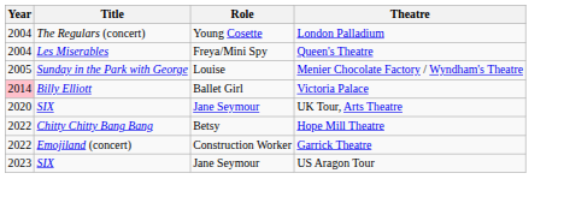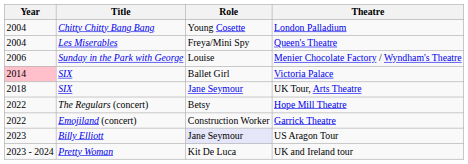 <table class="wikitable">
 <tr>
 <th>Year</th>
 <th>Title</th>
 <th>Role</th>
 <th>Theatre</th>
 </tr>
 <tr>
 <td>2004</td>
-<td><em>The Regulars</em> (concert)</td>
+<td><em><a href='#'>Chitty Chitty Bang Bang</a></em></td>
 <td>Young <a href='#'>Cosette</a></td>
 <td><a href='#'>London Palladium</a></td>
 </tr>
 <tr>
 <td>2004</td>
 <td><em><a href='#'>Les Miserables</a></em></td>
 <td>Freya/Mini Spy</td>
 <td><a href='#'>Queen's Theatre</a></td>
 </tr>
 <tr>
-<td>2005</td>
+<td>2006</td>
 <td><em><a href='#'>Sunday in the Park with George</a></em></td>
 <td>Louise</td>
 <td><a href='#'>Menier Chocolate Factory</a> / <a href='#'>Wyndham's Theatre</a></td>
 </tr>
 <tr>
 <td style="background: pink;">2014</td>
-<td><a href='#'><em>Billy Elliott</em></a></td>
+<td><em><a href='#'>SIX</a></em></td>
 <td>Ballet Girl</td>
 <td><a href='#'>Victoria Palace</a></td>
 </tr>
 <tr>
-<td>2020</td>
+<td>2018</td>
 <td><em><a href='#'>SIX</a></em></td>
 <td><a href='#'>Jane Seymour</a></td>
 <td>UK Tour, <a href='#'>Arts Theatre</a></td>
 </tr>
 <tr>
 <td>2022</td>
-<td><em><a href='#'>Chitty Chitty Bang Bang</a></em></td>
+<td><em>The Regulars</em> (concert)</td>
 <td>Betsy</td>
 <td><a href='#'>Hope Mill Theatre</a></td>
 </tr>
 <tr>
 <td>2022</td>
 <td><em><a href='#'>Emojiland</a></em> (concert)</td>
 <td>Construction Worker</td>
 <td><a href='#'>Garrick Theatre</a></td>
 </tr>
 <tr>
 <td>2023</td>
-<td><em><a href='#'>SIX</a></em></td>
-<td>Jane Seymour</td>
+<td><a href='#'><em>Billy Elliott</em></a></td>
+<td style="background: lavender;">Jane Seymour</td>
 <td>US Aragon Tour</td>
 </tr>
+<tr>
+<td>2023 - 2024</td>
+<td><a href='#'><em>Pretty Woman</em></a></td>
+<td>Kit De Luca</td>
+<td>UK and Ireland tour</td>
+</tr>
 </table>
